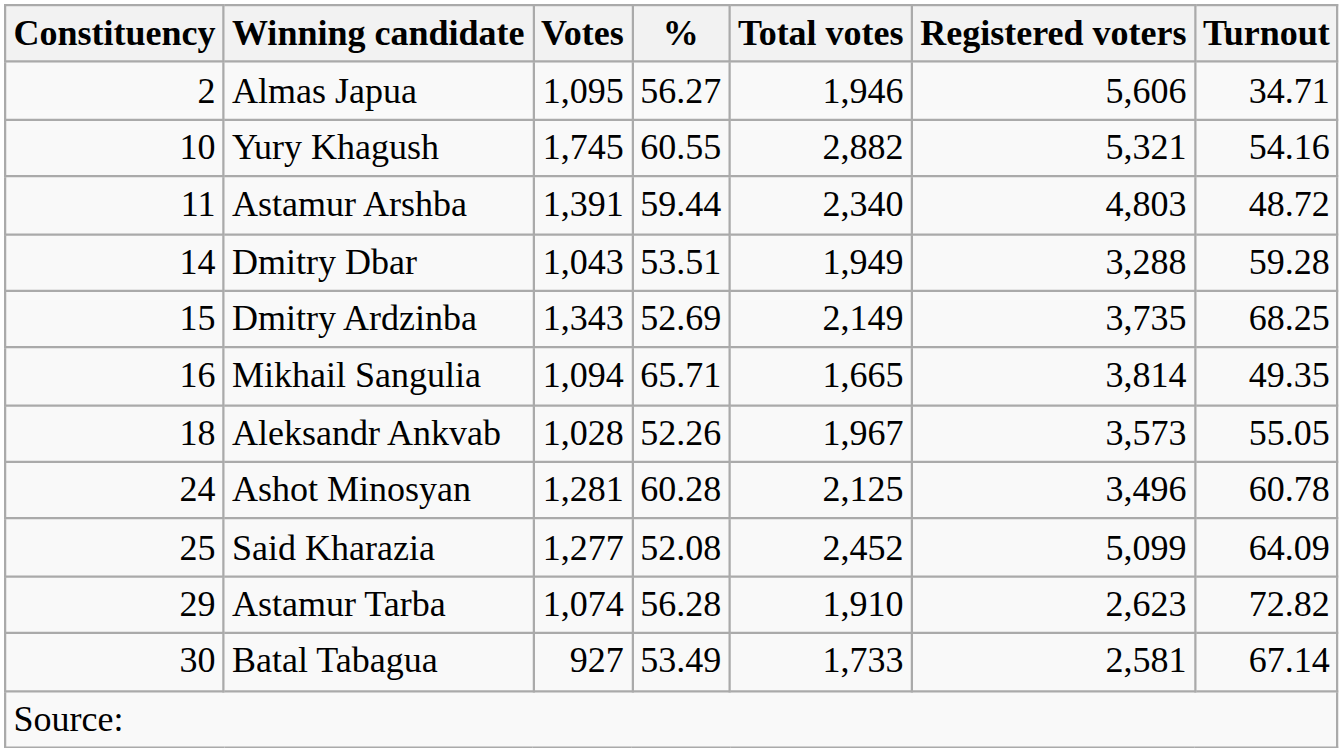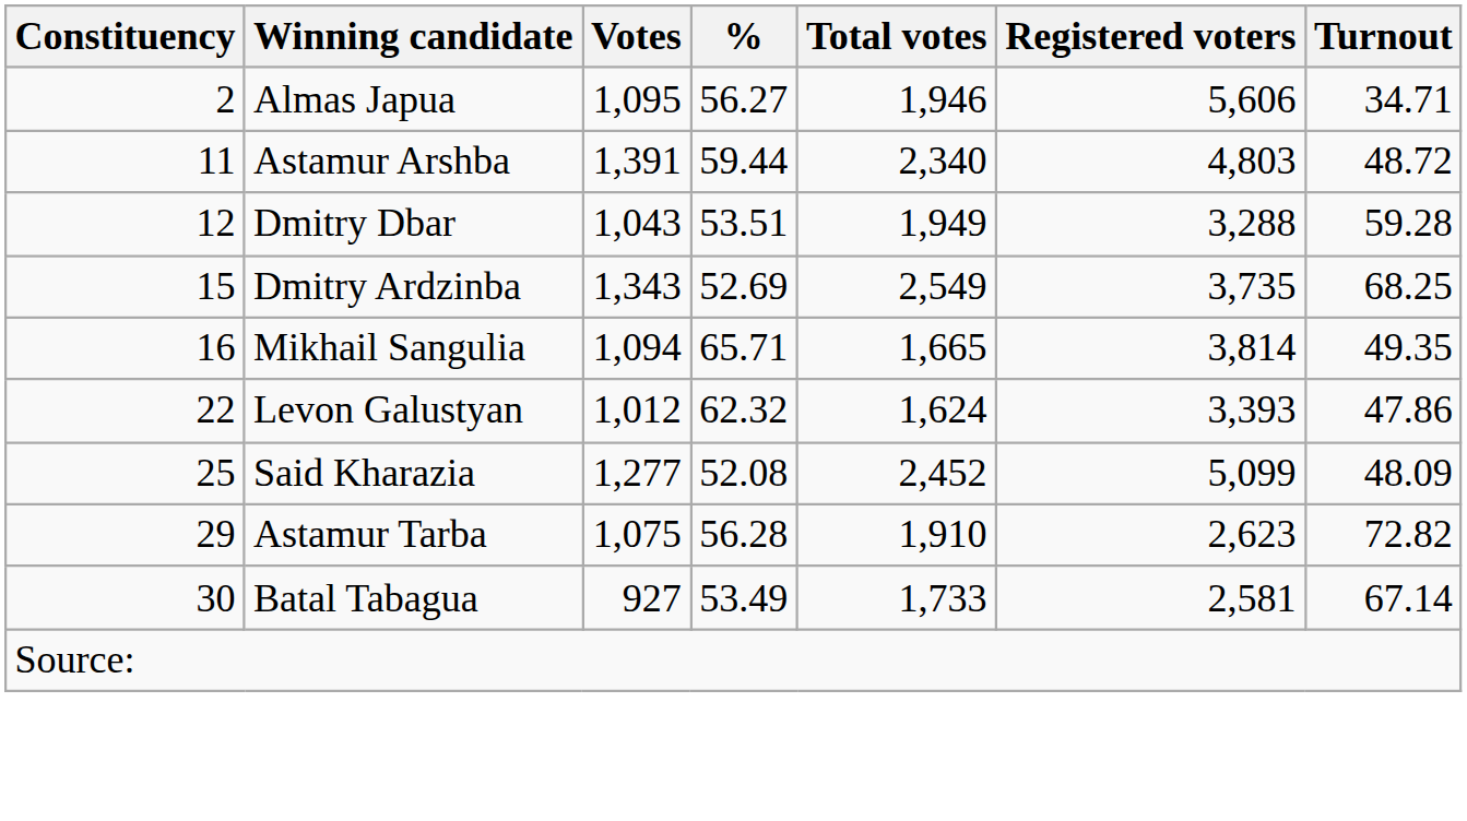 <table class=wikitable style=text-align:right>
 <tr>
 <th>Constituency</th>
 <th>Winning candidate</th>
 <th>Votes</th>
 <th>%</th>
 <th>Total votes</th>
 <th>Registered voters</th>
 <th>Turnout</th>
 </tr>
 <tr>
 <td>2</td>
 <td align=left>Almas Japua</td>
 <td>1,095</td>
 <td>56.27</td>
 <td>1,946</td>
 <td>5,606</td>
 <td>34.71</td>
 </tr>
 <tr>
-<td>10</td>
-<td align=left>Yury Khagush</td>
-<td>1,745</td>
-<td>60.55</td>
-<td>2,882</td>
-<td>5,321</td>
-<td>54.16</td>
-</tr>
-<tr>
 <td>11</td>
 <td align=left>Astamur Arshba</td>
 <td>1,391</td>
 <td>59.44</td>
 <td>2,340</td>
 <td>4,803</td>
 <td>48.72</td>
 </tr>
 <tr>
-<td>14</td>
+<td>12</td>
 <td align=left>Dmitry Dbar</td>
 <td>1,043</td>
 <td>53.51</td>
 <td>1,949</td>
 <td>3,288</td>
 <td>59.28</td>
 </tr>
 <tr>
 <td>15</td>
 <td align=left>Dmitry Ardzinba</td>
 <td>1,343</td>
 <td>52.69</td>
-<td>2,149</td>
+<td>2,549</td>
 <td>3,735</td>
 <td>68.25</td>
 </tr>
 <tr>
 <td>16</td>
 <td align=left>Mikhail Sangulia</td>
 <td>1,094</td>
 <td>65.71</td>
 <td>1,665</td>
 <td>3,814</td>
 <td>49.35</td>
 </tr>
 <tr>
-<td>18</td>
-<td align=left>Aleksandr Ankvab</td>
-<td>1,028</td>
-<td>52.26</td>
-<td>1,967</td>
-<td>3,573</td>
-<td>55.05</td>
-</tr>
-<tr>
-<td>24</td>
-<td align=left>Ashot Minosyan</td>
-<td>1,281</td>
-<td>60.28</td>
-<td>2,125</td>
-<td>3,496</td>
-<td>60.78</td>
+<td>22</td>
+<td align=left>Levon Galustyan</td>
+<td>1,012</td>
+<td>62.32</td>
+<td>1,624</td>
+<td>3,393</td>
+<td>47.86</td>
 </tr>
 <tr>
 <td>25</td>
 <td align=left>Said Kharazia</td>
 <td>1,277</td>
 <td>52.08</td>
 <td>2,452</td>
 <td>5,099</td>
-<td>64.09</td>
+<td>48.09</td>
 </tr>
 <tr>
 <td>29</td>
 <td align=left>Astamur Tarba</td>
-<td>1,074</td>
+<td>1,075</td>
 <td>56.28</td>
 <td>1,910</td>
 <td>2,623</td>
 <td>72.82</td>
 </tr>
 <tr>
 <td>30</td>
 <td align=left>Batal Tabagua</td>
 <td>927</td>
 <td>53.49</td>
 <td>1,733</td>
 <td>2,581</td>
 <td>67.14</td>
 </tr>
 <tr>
 <td align=left colspan=7>Source: </td>
 </tr>
 </table>
